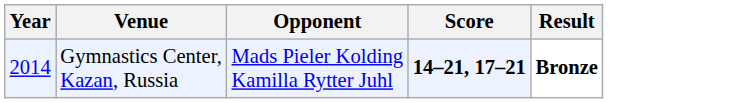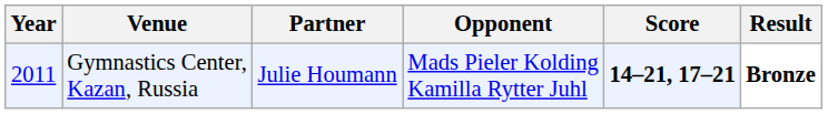 <table class="sortable wikitable" style="font-size: 90%;">
 <tr>
 <th>Year</th>
 <th>Venue</th>
+<th>Partner</th>
 <th>Opponent</th>
 <th>Score</th>
 <th>Result</th>
 </tr>
 <tr style="background:#ECF2FF">
-<td align="center"><a href='#'>2014</a></td>
+<td align="center"><a href='#'>2011</a></td>
 <td align="left">Gymnastics Center,<br><a href='#'>Kazan</a>, Russia</td>
+<td align="left"> <a href='#'>Julie Houmann</a></td>
 <td align="left"> <a href='#'>Mads Pieler Kolding</a><br> <a href='#'>Kamilla Rytter Juhl</a></td>
 <td align="left"><strong>14–21, 17–21</strong></td>
 <td style="text-align:left; background:white"> <strong>Bronze</strong></td>
 </tr>
 </table>
